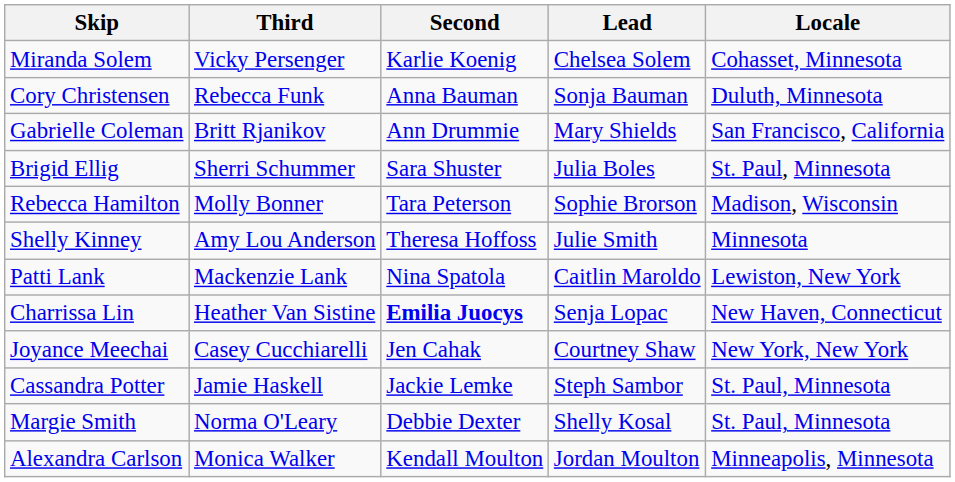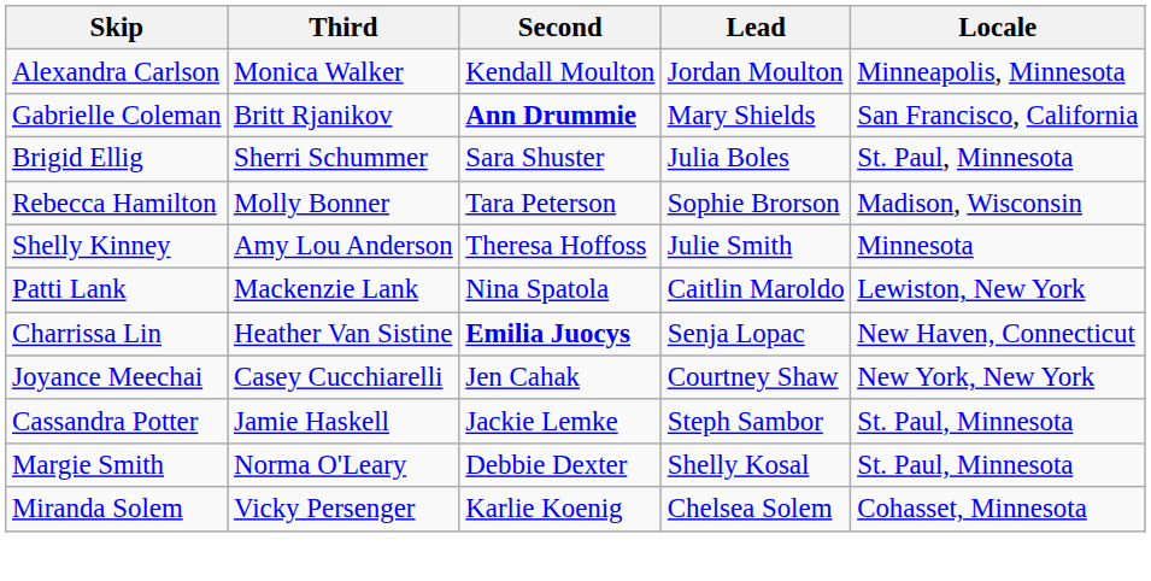 <table class=wikitable>
 <tr>
 <th>Skip</th>
 <th>Third</th>
 <th>Second</th>
 <th>Lead</th>
 <th>Locale</th>
 </tr>
 <tr>
-<td><a href='#'>Miranda Solem</a></td>
-<td><a href='#'>Vicky Persenger</a></td>
-<td><a href='#'>Karlie Koenig</a></td>
-<td><a href='#'>Chelsea Solem</a></td>
-<td> <a href='#'>Cohasset, Minnesota</a></td>
-</tr>
-<tr>
-<td><a href='#'>Cory Christensen</a></td>
-<td><a href='#'>Rebecca Funk</a></td>
-<td><a href='#'>Anna Bauman</a></td>
-<td><a href='#'>Sonja Bauman</a></td>
-<td> <a href='#'>Duluth, Minnesota</a></td>
+<td><a href='#'>Alexandra Carlson</a></td>
+<td><a href='#'>Monica Walker</a></td>
+<td><a href='#'>Kendall Moulton</a></td>
+<td><a href='#'>Jordan Moulton</a></td>
+<td> <a href='#'>Minneapolis</a>, <a href='#'>Minnesota</a></td>
 </tr>
 <tr>
 <td><a href='#'>Gabrielle Coleman</a></td>
 <td><a href='#'>Britt Rjanikov</a></td>
-<td><a href='#'>Ann Drummie</a></td>
+<td><strong><a href='#'>Ann Drummie</a></strong></td>
 <td><a href='#'>Mary Shields</a></td>
 <td> <a href='#'>San Francisco</a>, <a href='#'>California</a></td>
 </tr>
 <tr>
 <td><a href='#'>Brigid Ellig</a></td>
 <td><a href='#'>Sherri Schummer</a></td>
 <td><a href='#'>Sara Shuster</a></td>
 <td><a href='#'>Julia Boles</a></td>
 <td> <a href='#'>St. Paul</a>, <a href='#'>Minnesota</a></td>
 </tr>
 <tr>
 <td><a href='#'>Rebecca Hamilton</a></td>
 <td><a href='#'>Molly Bonner</a></td>
 <td><a href='#'>Tara Peterson</a></td>
 <td><a href='#'>Sophie Brorson</a></td>
 <td> <a href='#'>Madison</a>, <a href='#'>Wisconsin</a></td>
 </tr>
 <tr>
 <td><a href='#'>Shelly Kinney</a></td>
 <td><a href='#'>Amy Lou Anderson</a></td>
 <td><a href='#'>Theresa Hoffoss</a></td>
 <td><a href='#'>Julie Smith</a></td>
 <td> <a href='#'>Minnesota</a></td>
 </tr>
 <tr>
 <td><a href='#'>Patti Lank</a></td>
 <td><a href='#'>Mackenzie Lank</a></td>
 <td><a href='#'>Nina Spatola</a></td>
 <td><a href='#'>Caitlin Maroldo</a></td>
 <td> <a href='#'>Lewiston, New York</a></td>
 </tr>
 <tr>
 <td><a href='#'>Charrissa Lin</a></td>
 <td><a href='#'>Heather Van Sistine</a></td>
 <td><strong><a href='#'>Emilia Juocys</a></strong></td>
 <td><a href='#'>Senja Lopac</a></td>
 <td> <a href='#'>New Haven, Connecticut</a></td>
 </tr>
 <tr>
 <td><a href='#'>Joyance Meechai</a></td>
 <td><a href='#'>Casey Cucchiarelli</a></td>
 <td><a href='#'>Jen Cahak</a></td>
 <td><a href='#'>Courtney Shaw</a></td>
 <td> <a href='#'>New York, New York</a></td>
 </tr>
 <tr>
 <td><a href='#'>Cassandra Potter</a></td>
 <td><a href='#'>Jamie Haskell</a></td>
 <td><a href='#'>Jackie Lemke</a></td>
 <td><a href='#'>Steph Sambor</a></td>
 <td> <a href='#'>St. Paul, Minnesota</a></td>
 </tr>
 <tr>
 <td><a href='#'>Margie Smith</a></td>
 <td><a href='#'>Norma O'Leary</a></td>
 <td><a href='#'>Debbie Dexter</a></td>
 <td><a href='#'>Shelly Kosal</a></td>
 <td> <a href='#'>St. Paul, Minnesota</a></td>
 </tr>
 <tr>
-<td><a href='#'>Alexandra Carlson</a></td>
-<td><a href='#'>Monica Walker</a></td>
-<td><a href='#'>Kendall Moulton</a></td>
-<td><a href='#'>Jordan Moulton</a></td>
-<td> <a href='#'>Minneapolis</a>, <a href='#'>Minnesota</a></td>
+<td><a href='#'>Miranda Solem</a></td>
+<td><a href='#'>Vicky Persenger</a></td>
+<td><a href='#'>Karlie Koenig</a></td>
+<td><a href='#'>Chelsea Solem</a></td>
+<td> <a href='#'>Cohasset, Minnesota</a></td>
 </tr>
 </table>
